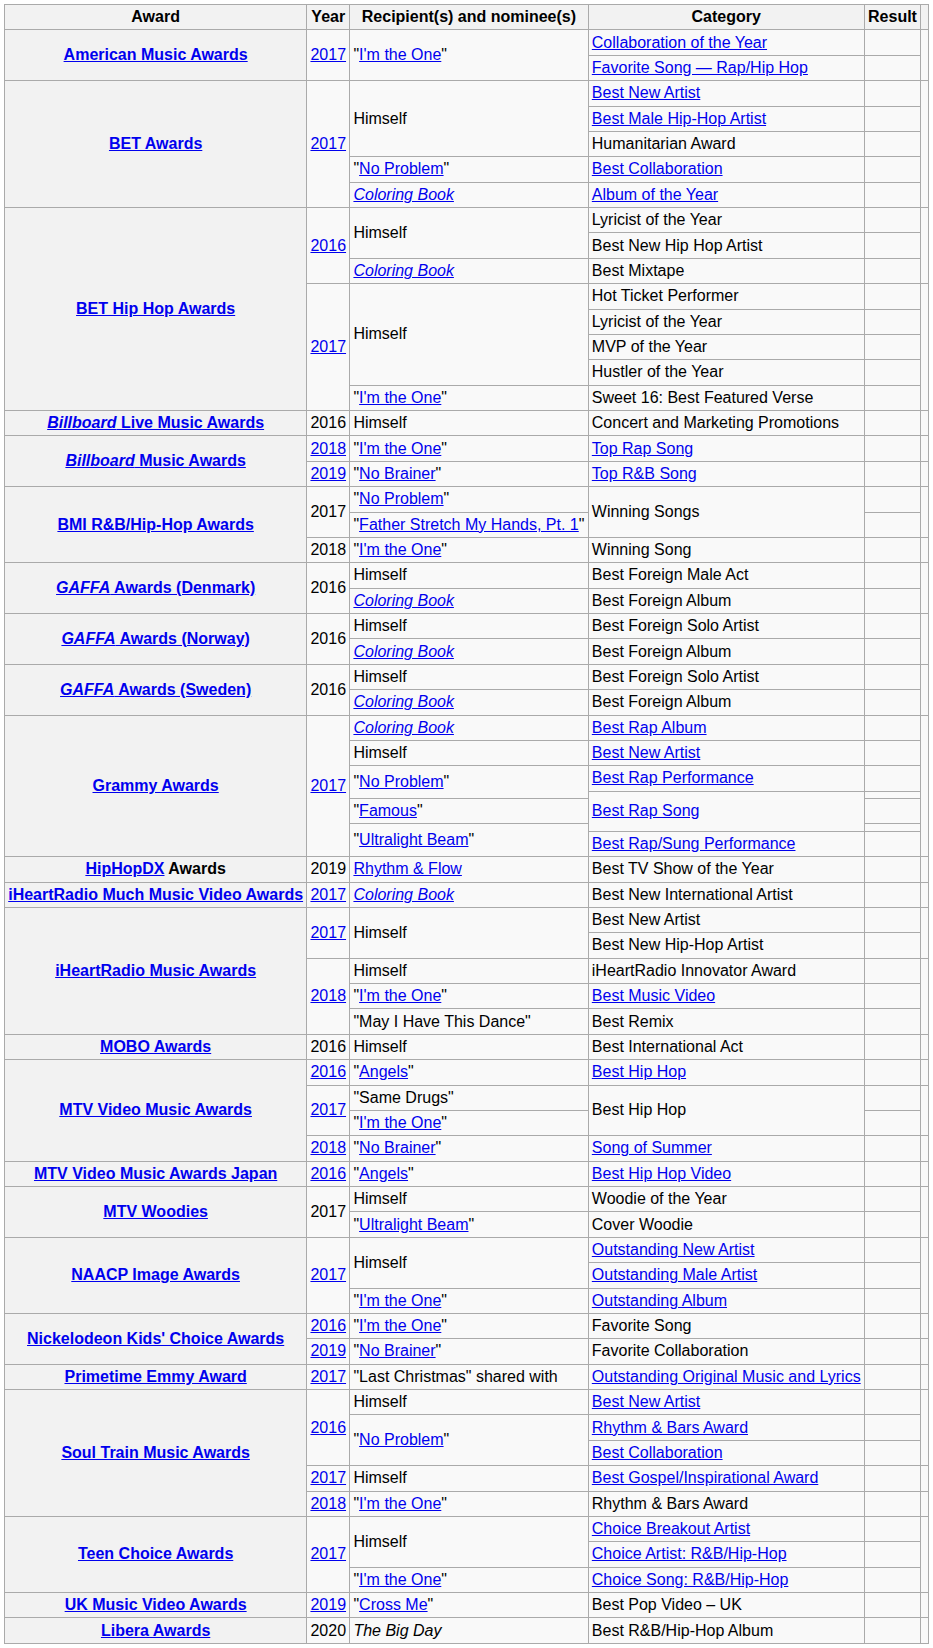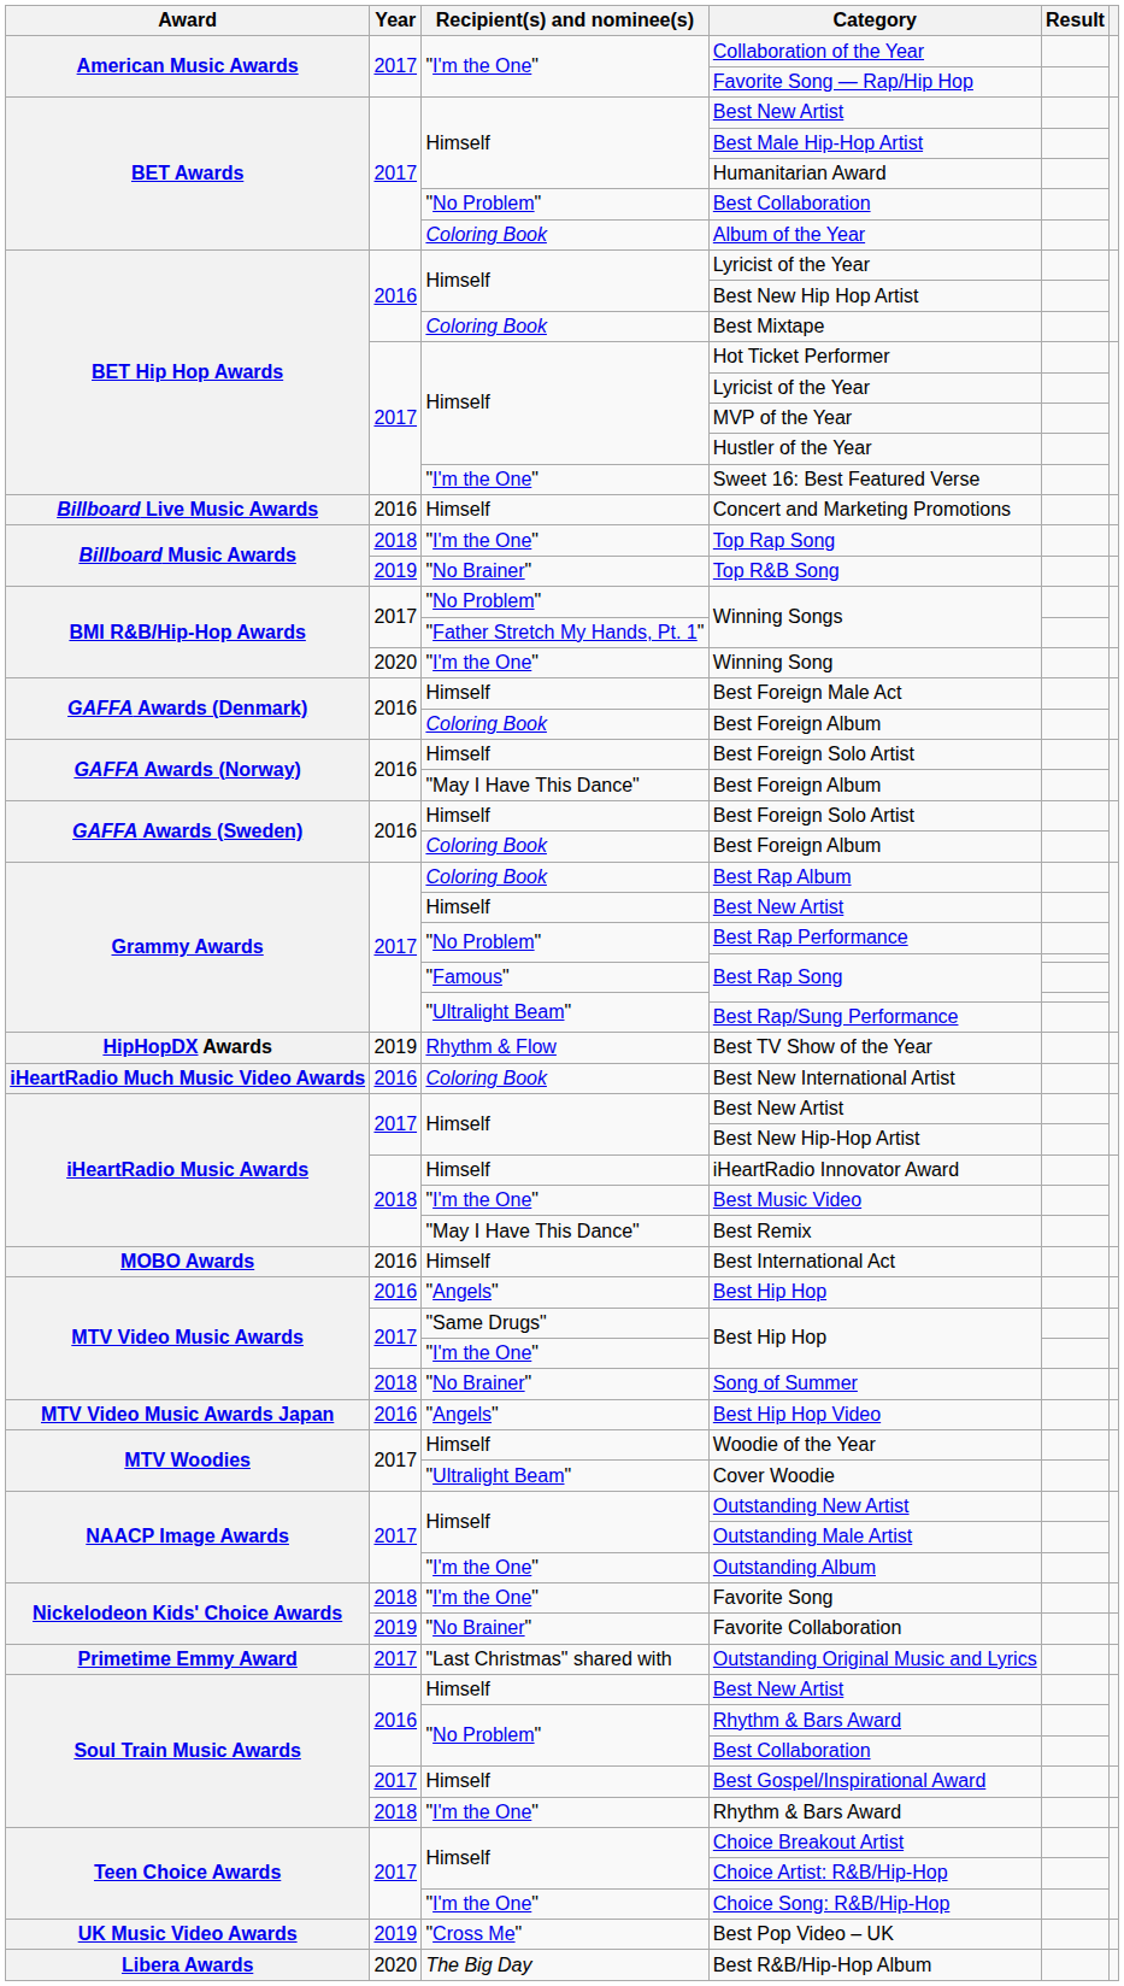 <table class="wikitable sortable plainrowheaders">
 <tr>
 <th scope="col">Award</th>
 <th scope="col">Year</th>
 <th scope="col">Recipient(s) and nominee(s)</th>
 <th scope="col">Category</th>
 <th scope="col">Result</th>
 <th scope="col" class="unsortable"></th>
 </tr>
 <tr>
 <th scope="row" rowspan="2"><a href='#'>American Music Awards</a></th>
 <td rowspan="2"><a href='#'>2017</a></td>
 <td rowspan="2">"<a href='#'>I'm the One</a>" </td>
 <td><a href='#'>Collaboration of the Year</a></td>
 <td></td>
 <td style="text-align:center;" rowspan="2"></td>
 </tr>
 <tr>
 <td><a href='#'>Favorite Song — Rap/Hip Hop</a></td>
 <td></td>
 </tr>
 <tr>
 <th scope="row" rowspan="5"><a href='#'>BET Awards</a></th>
 <td rowspan="5"><a href='#'>2017</a></td>
 <td rowspan="3">Himself</td>
 <td><a href='#'>Best New Artist</a></td>
 <td></td>
 <td style="text-align:center;" rowspan="5"></td>
 </tr>
 <tr>
 <td><a href='#'>Best Male Hip-Hop Artist</a></td>
 <td></td>
 </tr>
 <tr>
 <td>Humanitarian Award</td>
 <td></td>
 </tr>
 <tr>
 <td>"<a href='#'>No Problem</a>" </td>
 <td><a href='#'>Best Collaboration</a></td>
 <td></td>
 </tr>
 <tr>
 <td><em><a href='#'>Coloring Book</a></em></td>
 <td><a href='#'>Album of the Year</a></td>
 <td></td>
 </tr>
 <tr>
 <th scope="row" rowspan="8"><a href='#'>BET Hip Hop Awards</a></th>
 <td rowspan="3"><a href='#'>2016</a></td>
 <td rowspan="2">Himself</td>
 <td>Lyricist of the Year</td>
 <td></td>
 <td style="text-align:center;" rowspan="3"></td>
 </tr>
 <tr>
 <td>Best New Hip Hop Artist</td>
 <td></td>
 </tr>
 <tr>
 <td><em><a href='#'>Coloring Book</a></em></td>
 <td>Best Mixtape</td>
 <td></td>
 </tr>
 <tr>
 <td rowspan="5"><a href='#'>2017</a></td>
 <td rowspan="4">Himself</td>
 <td>Hot Ticket Performer</td>
 <td></td>
 <td style="text-align:center;" rowspan="5"></td>
 </tr>
 <tr>
 <td>Lyricist of the Year</td>
 <td></td>
 </tr>
 <tr>
 <td>MVP of the Year</td>
 <td></td>
 </tr>
 <tr>
 <td>Hustler of the Year</td>
 <td></td>
 </tr>
 <tr>
 <td>"<a href='#'>I'm the One</a>" </td>
 <td>Sweet 16: Best Featured Verse</td>
 <td></td>
 </tr>
 <tr>
 <th scope="row"><a href='#'><em>Billboard</em> Live Music Awards</a></th>
 <td>2016</td>
 <td>Himself</td>
 <td>Concert and Marketing Promotions</td>
 <td></td>
 <td style="text-align:center;"></td>
 </tr>
 <tr>
 <th scope="row" rowspan="2"><a href='#'><em>Billboard</em> Music Awards</a></th>
 <td><a href='#'>2018</a></td>
 <td>"<a href='#'>I'm the One</a>" </td>
 <td><a href='#'>Top Rap Song</a></td>
 <td></td>
 <td style="text-align:center;"></td>
 </tr>
 <tr>
 <td><a href='#'>2019</a></td>
 <td>"<a href='#'>No Brainer</a>" </td>
 <td><a href='#'>Top R&B Song</a></td>
 <td></td>
 <td style="text-align:center;"></td>
 </tr>
 <tr>
 <th scope="row" rowspan="3"><a href='#'>BMI R&B/Hip-Hop Awards</a></th>
 <td rowspan="2">2017</td>
 <td>"<a href='#'>No Problem</a>"</td>
 <td rowspan="2">Winning Songs</td>
 <td></td>
 <td style="text-align:center;" rowspan="2"></td>
 </tr>
 <tr>
 <td>"<a href='#'>Father Stretch My Hands, Pt. 1</a>"</td>
 <td></td>
 </tr>
 <tr>
-<td>2018</td>
+<td>2020</td>
 <td>"<a href='#'>I'm the One</a>"</td>
 <td>Winning Song</td>
 <td></td>
 <td style="text-align:center;"></td>
 </tr>
 <tr>
 <th scope="row" rowspan="2"><a href='#'><em>GAFFA</em> Awards (Denmark)</a></th>
 <td rowspan="2">2016</td>
 <td>Himself</td>
 <td>Best Foreign Male Act</td>
 <td></td>
 <td style="text-align:center;" rowspan="2"></td>
 </tr>
 <tr>
 <td><em><a href='#'>Coloring Book</a></em></td>
 <td>Best Foreign Album</td>
 <td></td>
 </tr>
 <tr>
 <th scope="row" rowspan="2"><a href='#'><em>GAFFA</em> Awards (Norway)</a></th>
 <td rowspan="2">2016</td>
 <td>Himself</td>
 <td>Best Foreign Solo Artist</td>
 <td></td>
 <td style="text-align:center;" rowspan="2"></td>
 </tr>
 <tr>
-<td><em><a href='#'>Coloring Book</a></em></td>
+<td>"May I Have This Dance" </td>
 <td>Best Foreign Album</td>
 <td></td>
 </tr>
 <tr>
 <th scope="row" rowspan="2"><a href='#'><em>GAFFA</em> Awards (Sweden)</a></th>
 <td rowspan="2">2016</td>
 <td>Himself</td>
 <td>Best Foreign Solo Artist</td>
 <td></td>
 <td style="text-align:center;" rowspan="2"></td>
 </tr>
 <tr>
 <td><em><a href='#'>Coloring Book</a></em></td>
 <td>Best Foreign Album</td>
 <td></td>
 </tr>
 <tr>
 <th scope="row" rowspan="7"><a href='#'>Grammy Awards</a></th>
 <td rowspan="7"><a href='#'>2017</a></td>
 <td><em><a href='#'>Coloring Book</a></em></td>
 <td><a href='#'>Best Rap Album</a></td>
 <td></td>
 <td style="text-align:center;" rowspan="7"></td>
 </tr>
 <tr>
 <td>Himself</td>
 <td><a href='#'>Best New Artist</a></td>
 <td></td>
 </tr>
 <tr>
 <td rowspan="2">"<a href='#'>No Problem</a>" </td>
 <td><a href='#'>Best Rap Performance</a></td>
 <td></td>
 </tr>
 <tr>
 <td rowspan="3"><a href='#'>Best Rap Song</a></td>
 <td></td>
 </tr>
 <tr>
 <td>"<a href='#'>Famous</a>" </td>
 <td></td>
 </tr>
 <tr>
 <td rowspan="2">"<a href='#'>Ultralight Beam</a>" </td>
 <td></td>
 </tr>
 <tr>
 <td><a href='#'>Best Rap/Sung Performance</a></td>
 <td></td>
 </tr>
 <tr>
 <th scope="row"><a href='#'>HipHopDX</a> Awards</th>
 <td>2019</td>
 <td><a href='#'>Rhythm & Flow</a> </td>
 <td>Best TV Show of the Year</td>
 <td></td>
 <td style="text-align:center;"></td>
 </tr>
 <tr>
 <th scope="row"><a href='#'>iHeartRadio Much Music Video Awards</a></th>
-<td><a href='#'>2017</a></td>
+<td><a href='#'>2016</a></td>
 <td><em><a href='#'>Coloring Book</a></em></td>
 <td>Best New International Artist</td>
 <td></td>
 <td style="text-align:center;"></td>
 </tr>
 <tr>
 <th scope="row" rowspan="5"><a href='#'>iHeartRadio Music Awards</a></th>
 <td rowspan="2"><a href='#'>2017</a></td>
 <td rowspan="2">Himself</td>
 <td>Best New Artist</td>
 <td></td>
 <td style="text-align:center;" rowspan="2"></td>
 </tr>
 <tr>
 <td>Best New Hip-Hop Artist</td>
 <td></td>
 </tr>
 <tr>
 <td rowspan="3"><a href='#'>2018</a></td>
 <td>Himself</td>
 <td>iHeartRadio Innovator Award</td>
 <td></td>
 <td style="text-align:center;" rowspan="3"></td>
 </tr>
 <tr>
 <td>"<a href='#'>I'm the One</a>" </td>
 <td><a href='#'>Best Music Video</a></td>
 <td></td>
 </tr>
 <tr>
 <td>"May I Have This Dance" </td>
 <td>Best Remix</td>
 <td></td>
 </tr>
 <tr>
 <th scope="row"><a href='#'>MOBO Awards</a></th>
 <td>2016</td>
 <td>Himself</td>
 <td>Best International Act</td>
 <td></td>
 <td style="text-align:center;"></td>
 </tr>
 <tr>
 <th scope="row" rowspan="4"><a href='#'>MTV Video Music Awards</a></th>
 <td><a href='#'>2016</a></td>
 <td>"<a href='#'>Angels</a>" </td>
 <td><a href='#'>Best Hip Hop</a></td>
 <td></td>
 <td style="text-align:center;"></td>
 </tr>
 <tr>
 <td rowspan="2"><a href='#'>2017</a></td>
 <td>"Same Drugs"</td>
 <td rowspan="2">Best Hip Hop</td>
 <td></td>
 <td style="text-align:center;" rowspan="2"></td>
 </tr>
 <tr>
 <td>"<a href='#'>I'm the One</a>" </td>
 <td></td>
 </tr>
 <tr>
 <td><a href='#'>2018</a></td>
 <td>"<a href='#'>No Brainer</a>" </td>
 <td><a href='#'>Song of Summer</a></td>
 <td></td>
 <td style="text-align:center;"></td>
 </tr>
 <tr>
 <th scope="row"><a href='#'>MTV Video Music Awards Japan</a></th>
 <td><a href='#'>2016</a></td>
 <td>"<a href='#'>Angels</a>" </td>
 <td><a href='#'>Best Hip Hop Video</a></td>
 <td></td>
 <td style="text-align:center;"></td>
 </tr>
 <tr>
 <th scope="row" rowspan="2"><a href='#'>MTV Woodies</a></th>
 <td rowspan="2">2017</td>
 <td>Himself</td>
 <td>Woodie of the Year</td>
 <td></td>
 <td style="text-align:center;" rowspan="2"></td>
 </tr>
 <tr>
 <td>"<a href='#'>Ultralight Beam</a>"</td>
 <td>Cover Woodie</td>
 <td></td>
 </tr>
 <tr>
 <th scope="row" rowspan="3"><a href='#'>NAACP Image Awards</a></th>
 <td rowspan="3"><a href='#'>2017</a></td>
 <td rowspan="2">Himself</td>
 <td><a href='#'>Outstanding New Artist</a></td>
 <td></td>
 <td style="text-align:center;" rowspan="3"></td>
 </tr>
 <tr>
 <td><a href='#'>Outstanding Male Artist</a></td>
 <td></td>
 </tr>
 <tr>
 <td>"<a href='#'>I'm the One</a>" </td>
 <td><a href='#'>Outstanding Album</a></td>
 <td></td>
 </tr>
 <tr>
 <th scope="row" rowspan="2"><a href='#'>Nickelodeon Kids' Choice Awards</a></th>
-<td><a href='#'>2016</a></td>
+<td><a href='#'>2018</a></td>
 <td>"<a href='#'>I'm the One</a>" </td>
 <td>Favorite Song</td>
 <td></td>
 <td style="text-align:center;"></td>
 </tr>
 <tr>
 <td><a href='#'>2019</a></td>
 <td>"<a href='#'>No Brainer</a>" </td>
 <td>Favorite Collaboration</td>
 <td></td>
 <td style="text-align:center;"></td>
 </tr>
 <tr>
 <th scope="row"><a href='#'>Primetime Emmy Award</a></th>
 <td><a href='#'>2017</a></td>
 <td>"Last Christmas" shared with </td>
 <td><a href='#'>Outstanding Original Music and Lyrics</a></td>
 <td></td>
 <td style="text-align:center;"></td>
 </tr>
 <tr>
 <th scope="row" rowspan="5"><a href='#'>Soul Train Music Awards</a></th>
 <td rowspan="3"><a href='#'>2016</a></td>
 <td>Himself</td>
 <td><a href='#'>Best New Artist</a></td>
 <td></td>
 <td style="text-align:center;" rowspan="3"></td>
 </tr>
 <tr>
 <td rowspan="2">"<a href='#'>No Problem</a>" </td>
 <td><a href='#'>Rhythm & Bars Award</a></td>
 <td></td>
 </tr>
 <tr>
 <td><a href='#'>Best Collaboration</a></td>
 <td></td>
 </tr>
 <tr>
 <td><a href='#'>2017</a></td>
 <td>Himself</td>
 <td><a href='#'>Best Gospel/Inspirational Award</a></td>
 <td></td>
 <td style="text-align:center;"></td>
 </tr>
 <tr>
 <td><a href='#'>2018</a></td>
 <td>"<a href='#'>I'm the One</a>" </td>
 <td>Rhythm & Bars Award</td>
 <td></td>
 <td style="text-align:center;"></td>
 </tr>
 <tr>
 <th scope="row" rowspan="3"><a href='#'>Teen Choice Awards</a></th>
 <td rowspan="3"><a href='#'>2017</a></td>
 <td rowspan="2">Himself</td>
 <td><a href='#'>Choice Breakout Artist</a></td>
 <td></td>
 <td style="text-align:center;" rowspan="3"></td>
 </tr>
 <tr>
 <td><a href='#'>Choice Artist: R&B/Hip-Hop</a></td>
 <td></td>
 </tr>
 <tr>
 <td>"<a href='#'>I'm the One</a>" </td>
 <td><a href='#'>Choice Song: R&B/Hip-Hop</a></td>
 <td></td>
 </tr>
 <tr>
 <th scope="row"><a href='#'>UK Music Video Awards</a></th>
 <td><a href='#'>2019</a></td>
 <td>"<a href='#'>Cross Me</a>" </td>
 <td>Best Pop Video – UK</td>
 <td></td>
 <td style="text-align:center;"></td>
 </tr>
 <tr>
 <th scope="row"><a href='#'>Libera Awards</a></th>
 <td>2020</td>
 <td><em>The Big Day</em></td>
 <td>Best R&B/Hip-Hop Album</td>
 <td></td>
 <td style="text-align:center;" rowspan="2"></td>
 </tr>
 <tr>
 </tr>
 </table>
